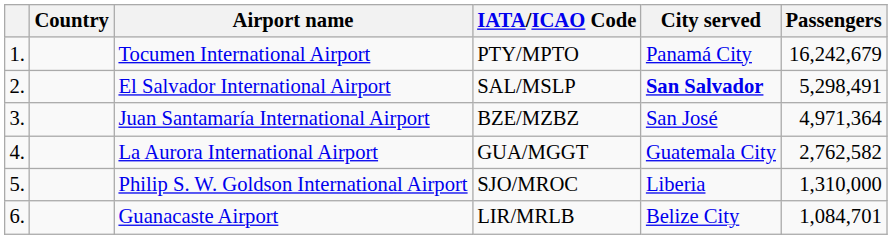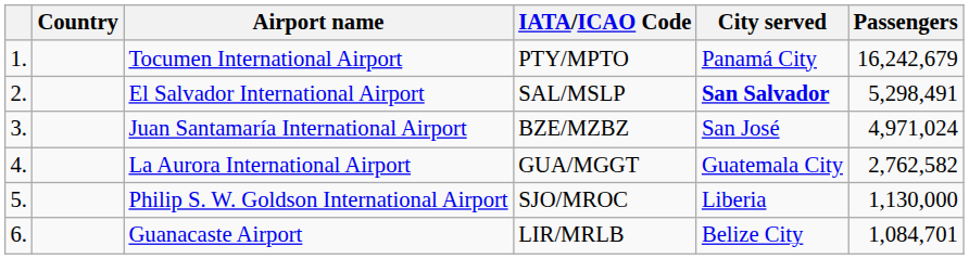 <table class="wikitable sortable">
 <tr>
 <th></th>
 <th>Country</th>
 <th>Airport name</th>
 <th><a href='#'>IATA</a>/<a href='#'>ICAO</a> Code</th>
 <th>City served</th>
 <th>Passengers</th>
 </tr>
 <tr>
 <td>1.</td>
 <td></td>
 <td><a href='#'>Tocumen International Airport</a></td>
 <td>PTY/MPTO</td>
 <td><a href='#'>Panamá City</a></td>
 <td align=right>16,242,679</td>
 </tr>
 <tr>
 <td>2.</td>
 <td></td>
 <td><a href='#'>El Salvador International Airport</a></td>
 <td>SAL/MSLP</td>
 <td><strong><a href='#'>San Salvador</a></strong></td>
 <td align="right">5,298,491</td>
 </tr>
 <tr>
 <td>3.</td>
 <td></td>
 <td><a href='#'>Juan Santamaría International Airport</a></td>
 <td>BZE/MZBZ</td>
 <td><a href='#'>San José</a></td>
-<td align="right">4,971,364</td>
+<td align="right">4,971,024</td>
 </tr>
 <tr>
 <td>4.</td>
 <td></td>
 <td><a href='#'>La Aurora International Airport</a></td>
 <td>GUA/MGGT</td>
 <td><a href='#'>Guatemala City</a></td>
 <td align=right>2,762,582</td>
 </tr>
 <tr>
 <td>5.</td>
 <td></td>
 <td><a href='#'>Philip S. W. Goldson International Airport</a></td>
 <td>SJO/MROC</td>
 <td><a href='#'>Liberia</a></td>
-<td align=right>1,310,000</td>
+<td align=right>1,130,000</td>
 </tr>
 <tr>
 <td>6.</td>
 <td></td>
 <td><a href='#'>Guanacaste Airport</a></td>
 <td>LIR/MRLB</td>
 <td><a href='#'>Belize City</a></td>
 <td align=right>1,084,701</td>
 </tr>
 </table>
